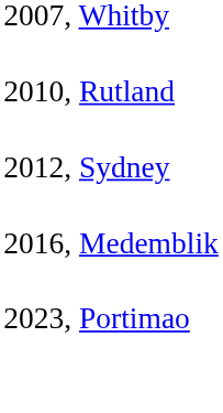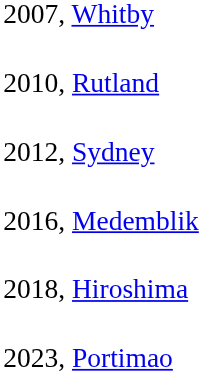 <table>
 <tr>
 <td><br> 2007, <a href='#'>Whitby</a></td>
 <td> <br></td>
 <td></td>
 <td></td>
 </tr>
 <tr>
 <td><br> 2010, <a href='#'>Rutland</a></td>
 <td> <br></td>
 <td></td>
 <td></td>
 </tr>
 <tr>
 <td><br> 2012, <a href='#'>Sydney</a></td>
 <td> <br></td>
 <td></td>
 <td></td>
 </tr>
 <tr>
 <td><br> 2016, <a href='#'>Medemblik</a></td>
 <td> <br></td>
 <td></td>
 <td></td>
 </tr>
 <tr>
+<td><br> 2018, <a href='#'>Hiroshima</a></td>
+<td></td>
+<td></td>
+<td></td>
+</tr>
+<tr>
 <td><br> 2023, <a href='#'>Portimao</a></td>
 <td></td>
 <td></td>
 <td></td>
 </tr>
 </table>
